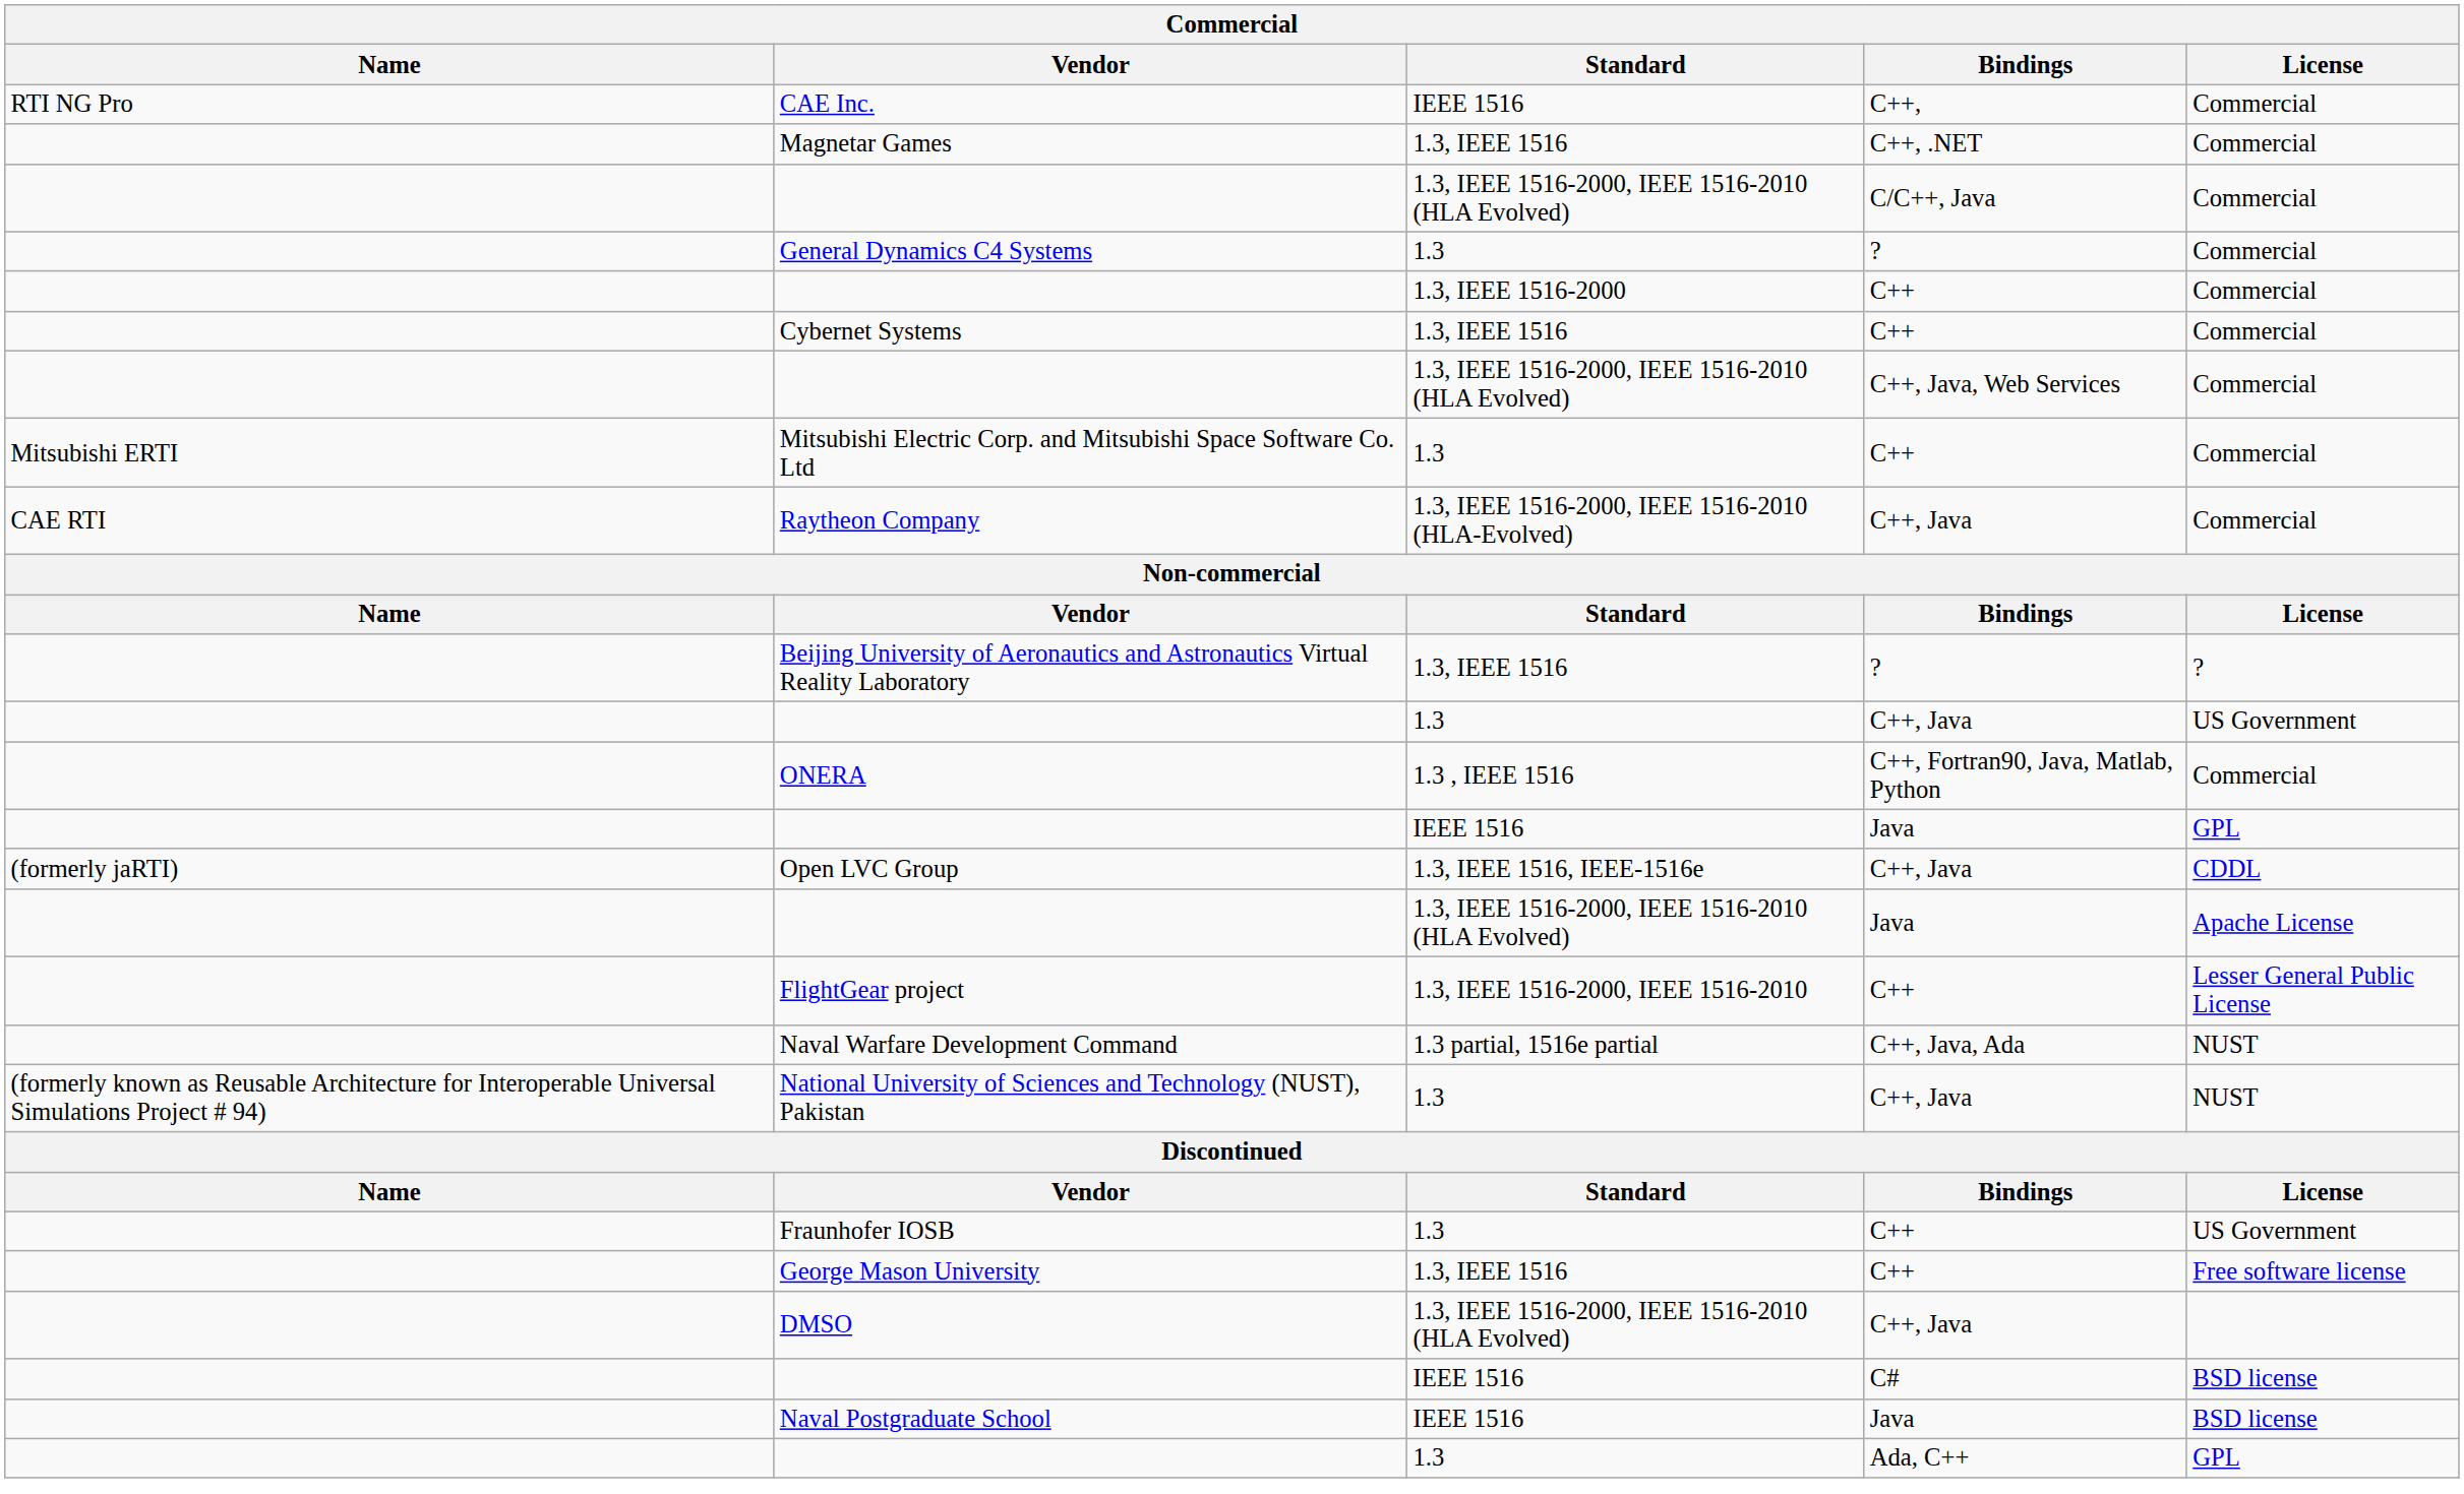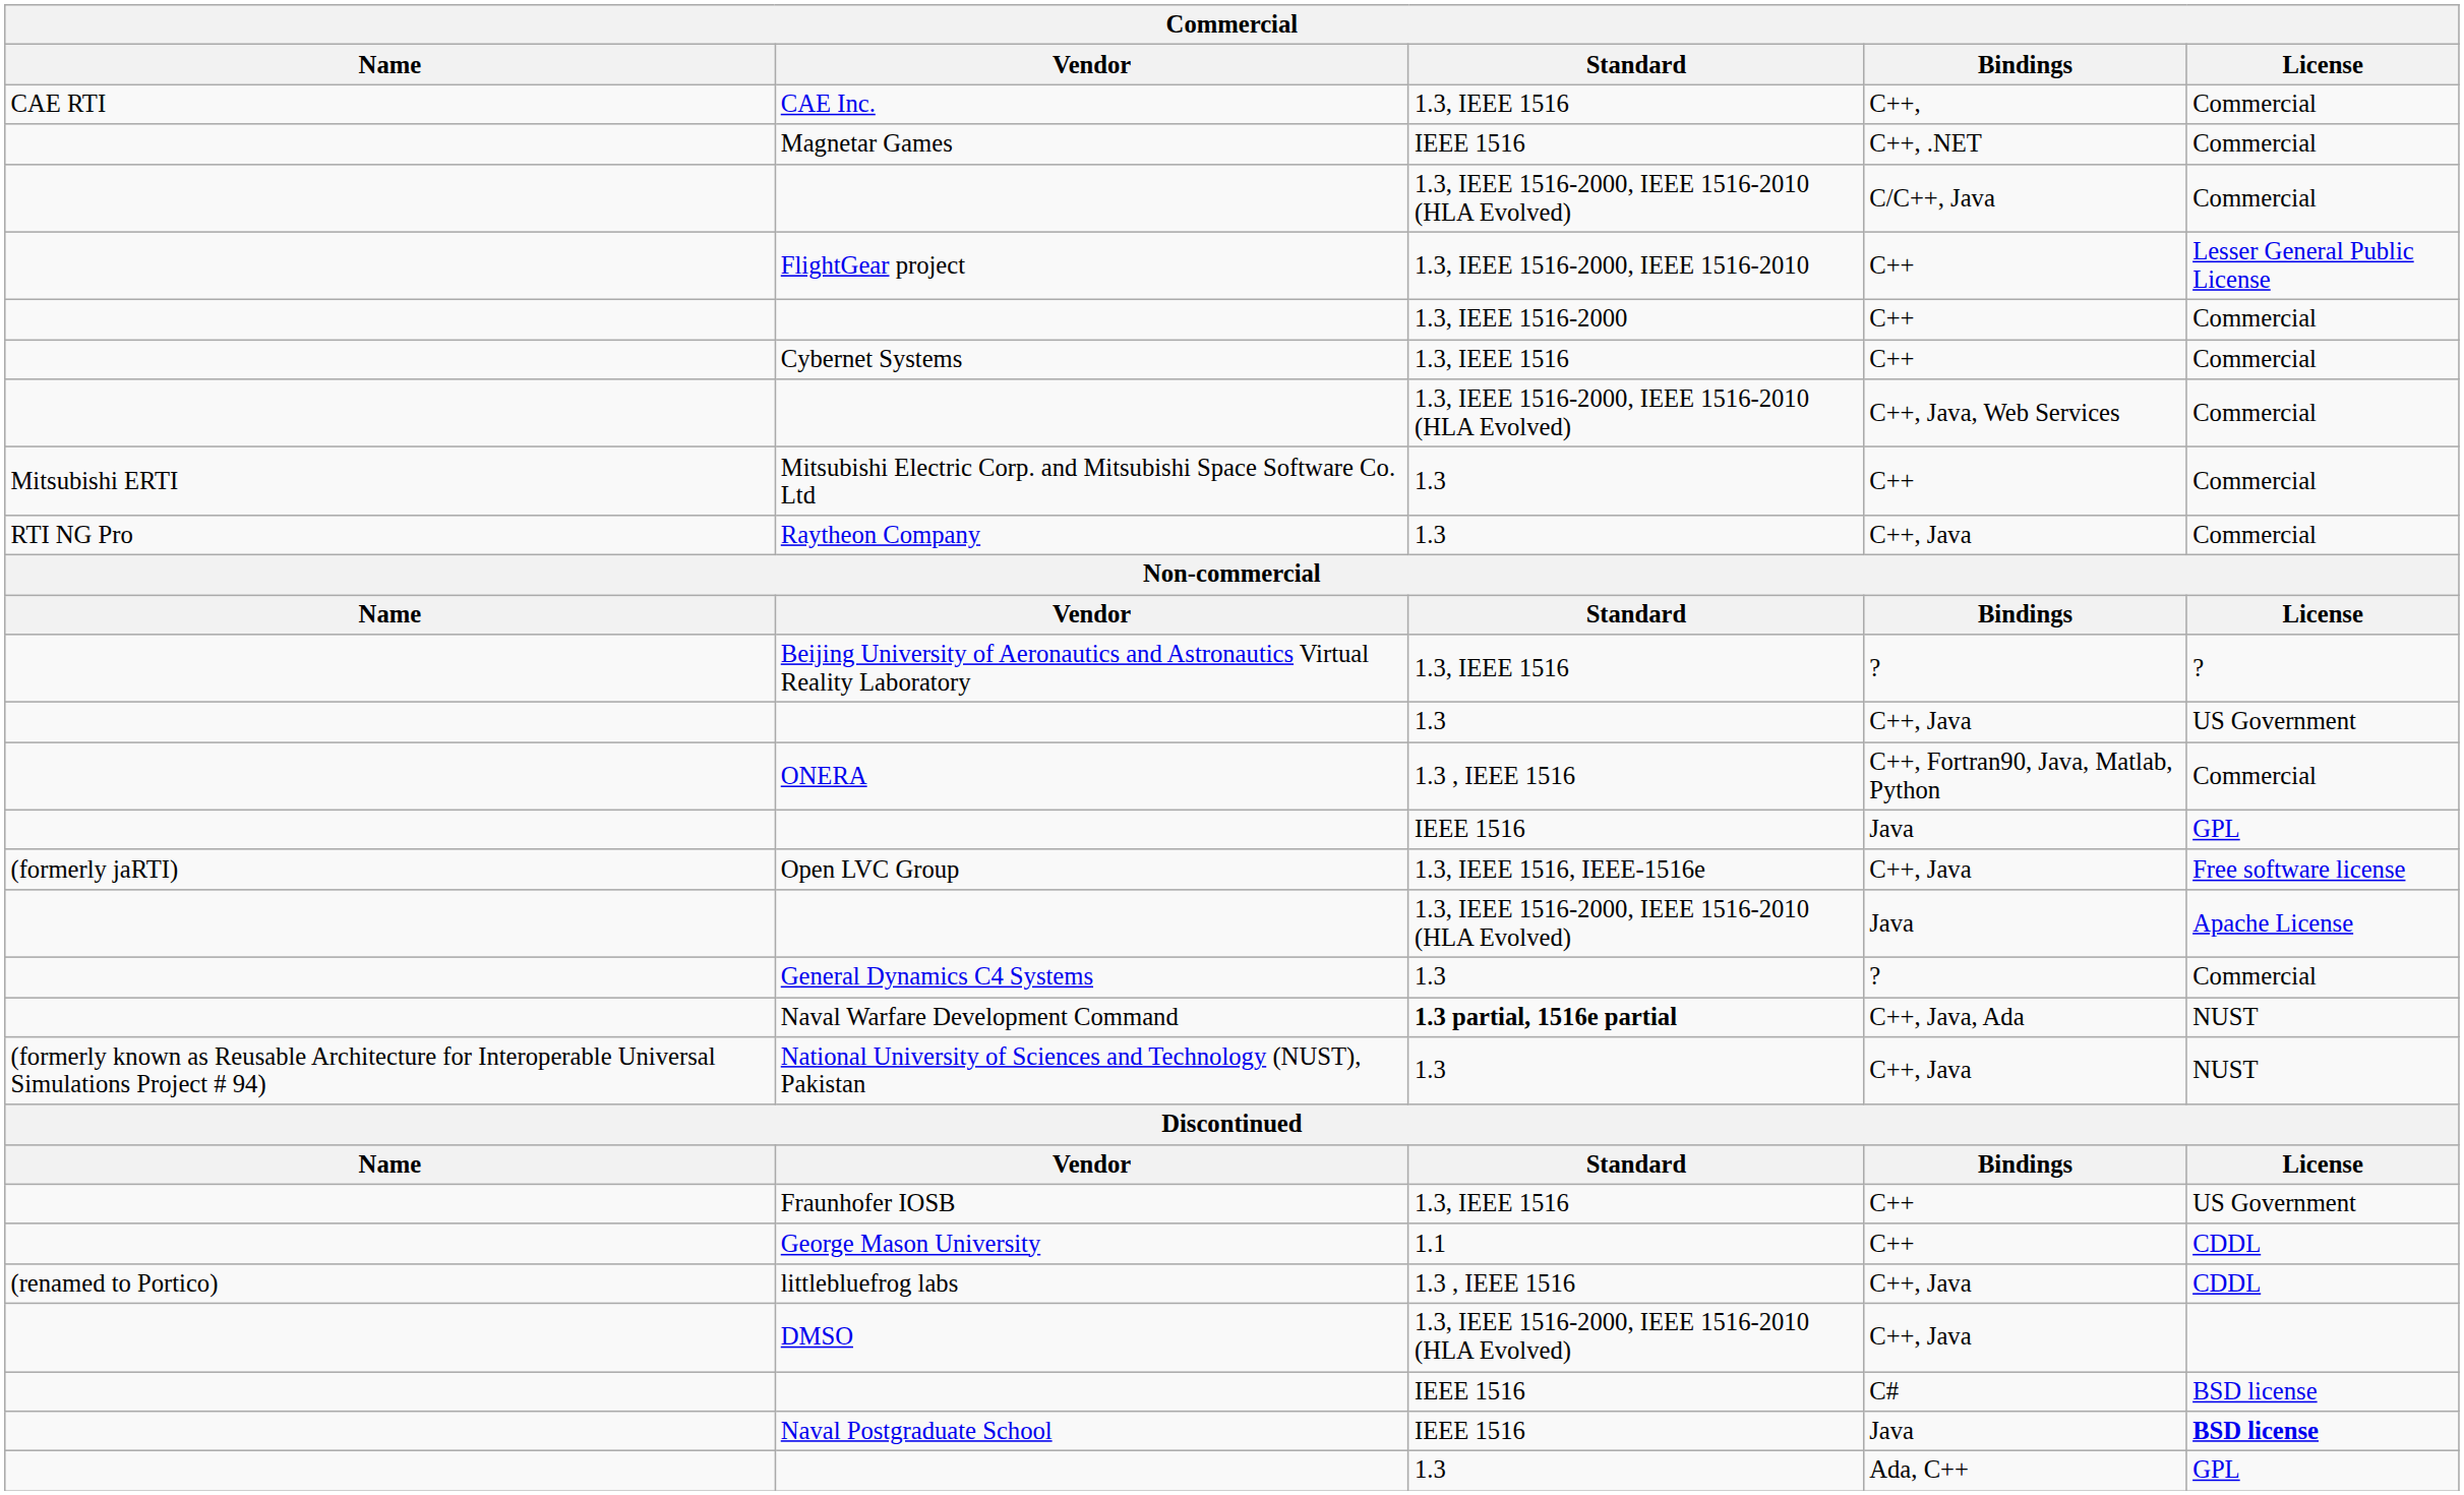 <table class="wikitable">
 <tr>
 <th colspan="5" align="center">Commercial</th>
 </tr>
 <tr>
 <th>Name</th>
 <th>Vendor</th>
 <th>Standard</th>
 <th>Bindings</th>
 <th>License</th>
 </tr>
 <tr>
-<td>RTI NG Pro</td>
+<td>CAE RTI</td>
 <td><a href='#'>CAE Inc.</a></td>
-<td>IEEE 1516</td>
+<td>1.3, IEEE 1516</td>
 <td>C++,</td>
 <td>Commercial</td>
 </tr>
 <tr>
 <td></td>
 <td>Magnetar Games</td>
-<td>1.3, IEEE 1516</td>
+<td>IEEE 1516</td>
 <td>C++, .NET</td>
 <td>Commercial</td>
 </tr>
 <tr>
 <td></td>
 <td></td>
 <td>1.3, IEEE 1516-2000, IEEE 1516-2010 (HLA Evolved)</td>
 <td>C/C++, Java</td>
 <td>Commercial</td>
 </tr>
 <tr>
 <td></td>
-<td><a href='#'>General Dynamics C4 Systems</a></td>
-<td>1.3</td>
-<td>?</td>
-<td>Commercial</td>
+<td><a href='#'>FlightGear</a> project</td>
+<td>1.3, IEEE 1516-2000, IEEE 1516-2010</td>
+<td>C++</td>
+<td><a href='#'>Lesser General Public License</a></td>
 </tr>
 <tr>
 <td></td>
 <td></td>
 <td>1.3, IEEE 1516-2000</td>
 <td>C++</td>
 <td>Commercial</td>
 </tr>
 <tr>
 <td></td>
 <td>Cybernet Systems</td>
 <td>1.3, IEEE 1516</td>
 <td>C++</td>
 <td>Commercial</td>
 </tr>
 <tr>
 <td></td>
 <td></td>
 <td>1.3, IEEE 1516-2000, IEEE 1516-2010 (HLA Evolved)</td>
 <td>C++, Java, Web Services</td>
 <td>Commercial</td>
 </tr>
 <tr>
 <td>Mitsubishi ERTI</td>
 <td>Mitsubishi Electric Corp. and Mitsubishi Space Software Co. Ltd</td>
 <td>1.3</td>
 <td>C++</td>
 <td>Commercial</td>
 </tr>
 <tr>
-<td>CAE RTI</td>
+<td>RTI NG Pro</td>
 <td><a href='#'>Raytheon Company</a></td>
-<td>1.3, IEEE 1516-2000, IEEE 1516-2010 (HLA-Evolved)</td>
+<td>1.3</td>
 <td>C++, Java</td>
 <td>Commercial</td>
 </tr>
 <tr>
 <th colspan="5" align="center">Non-commercial</th>
 </tr>
 <tr>
 <th>Name</th>
 <th>Vendor</th>
 <th>Standard</th>
 <th>Bindings</th>
 <th>License</th>
 </tr>
 <tr>
 <td></td>
 <td><a href='#'>Beijing University of Aeronautics and Astronautics</a> Virtual Reality Laboratory</td>
 <td>1.3, IEEE 1516</td>
 <td>?</td>
 <td>?</td>
 </tr>
 <tr>
 <td></td>
 <td></td>
 <td>1.3</td>
 <td>C++, Java</td>
 <td>US Government</td>
 </tr>
 <tr>
 <td></td>
 <td><a href='#'>ONERA</a></td>
 <td>1.3 , IEEE 1516 </td>
 <td>C++, Fortran90, Java, Matlab, Python</td>
 <td>Commercial</td>
 </tr>
 <tr>
 <td></td>
 <td></td>
 <td>IEEE 1516 </td>
 <td>Java</td>
 <td><a href='#'>GPL</a></td>
 </tr>
 <tr>
 <td> (formerly jaRTI)</td>
 <td>Open LVC Group</td>
 <td>1.3, IEEE 1516, IEEE-1516e</td>
 <td>C++, Java</td>
-<td><a href='#'>CDDL</a></td>
+<td><a href='#'>Free software license</a></td>
 </tr>
 <tr>
 <td></td>
 <td></td>
 <td>1.3, IEEE 1516-2000, IEEE 1516-2010 (HLA Evolved)</td>
 <td>Java</td>
 <td><a href='#'>Apache License</a></td>
 </tr>
 <tr>
 <td></td>
-<td><a href='#'>FlightGear</a> project</td>
-<td>1.3, IEEE 1516-2000, IEEE 1516-2010</td>
-<td>C++</td>
-<td><a href='#'>Lesser General Public License</a></td>
+<td><a href='#'>General Dynamics C4 Systems</a></td>
+<td>1.3</td>
+<td>?</td>
+<td>Commercial</td>
 </tr>
 <tr>
 <td></td>
 <td>Naval Warfare Development Command</td>
-<td>1.3 partial, 1516e partial</td>
+<td><strong>1.3 partial, 1516e partial</strong></td>
 <td>C++, Java, Ada</td>
 <td>NUST</td>
 </tr>
 <tr>
 <td> (formerly known as Reusable Architecture for Interoperable Universal Simulations Project # 94)</td>
 <td><a href='#'>National University of Sciences and Technology</a> (NUST), Pakistan</td>
 <td>1.3</td>
 <td>C++, Java</td>
 <td>NUST</td>
 </tr>
 <tr>
 <th colspan="5" align="center">Discontinued</th>
 </tr>
 <tr>
 <th>Name</th>
 <th>Vendor</th>
 <th>Standard</th>
 <th>Bindings</th>
 <th>License</th>
 </tr>
 <tr>
 <td></td>
 <td>Fraunhofer IOSB</td>
-<td>1.3</td>
+<td>1.3, IEEE 1516</td>
 <td>C++</td>
 <td>US Government</td>
 </tr>
 <tr>
 <td></td>
 <td><a href='#'>George Mason University</a></td>
-<td>1.3, IEEE 1516</td>
+<td>1.1</td>
 <td>C++</td>
-<td><a href='#'>Free software license</a></td>
+<td><a href='#'>CDDL</a></td>
+</tr>
+<tr>
+<td> (renamed to Portico)</td>
+<td>littlebluefrog labs</td>
+<td>1.3 , IEEE 1516 </td>
+<td>C++, Java</td>
+<td><a href='#'>CDDL</a></td>
 </tr>
 <tr>
 <td></td>
 <td><a href='#'>DMSO</a></td>
 <td>1.3, IEEE 1516-2000, IEEE 1516-2010 (HLA Evolved)</td>
 <td>C++, Java</td>
 <td></td>
 </tr>
 <tr>
 <td></td>
 <td></td>
 <td>IEEE 1516</td>
 <td>C#</td>
 <td><a href='#'>BSD license</a></td>
 </tr>
 <tr>
 <td></td>
 <td><a href='#'>Naval Postgraduate School</a></td>
 <td>IEEE 1516</td>
 <td>Java</td>
-<td><a href='#'>BSD license</a></td>
+<td><strong><a href='#'>BSD license</a></strong></td>
 </tr>
 <tr>
 <td></td>
 <td></td>
 <td>1.3</td>
 <td>Ada, C++</td>
 <td><a href='#'>GPL</a></td>
 </tr>
 </table>
